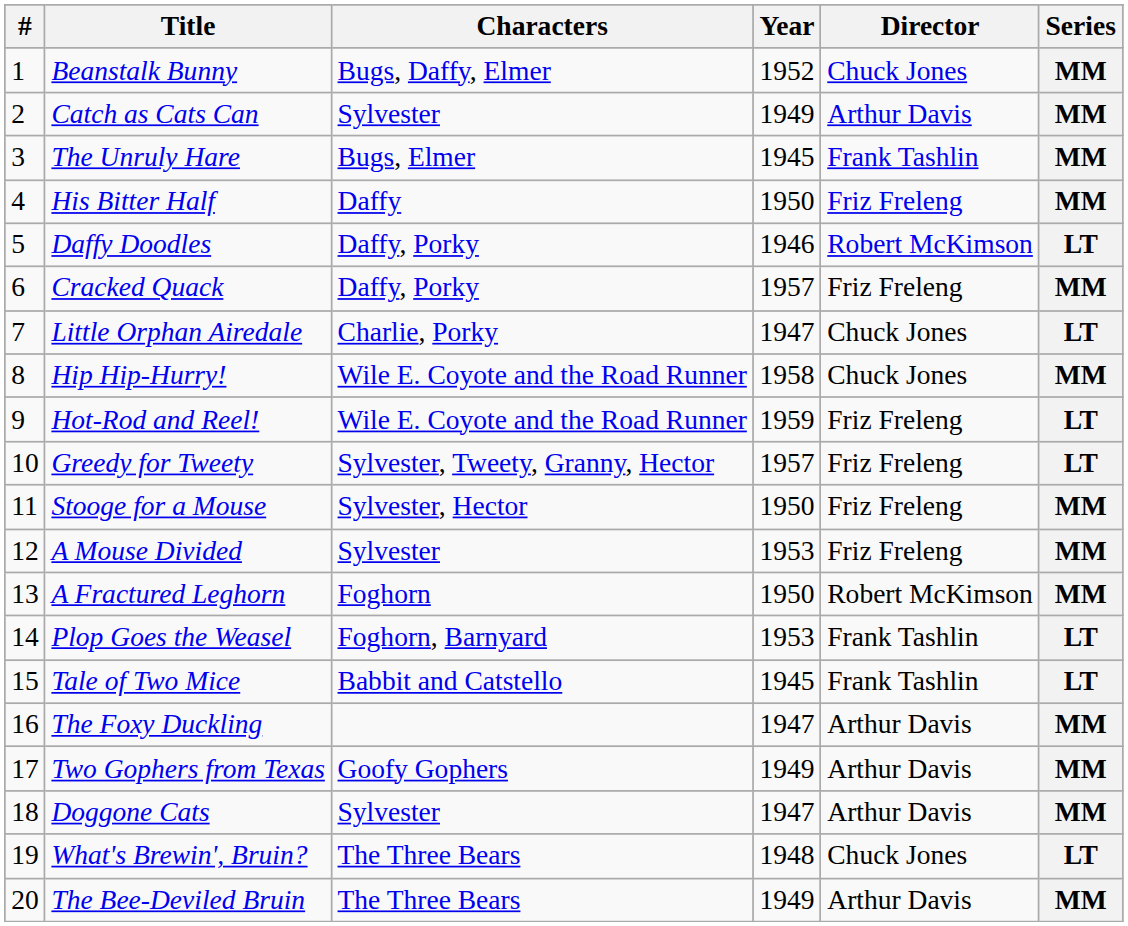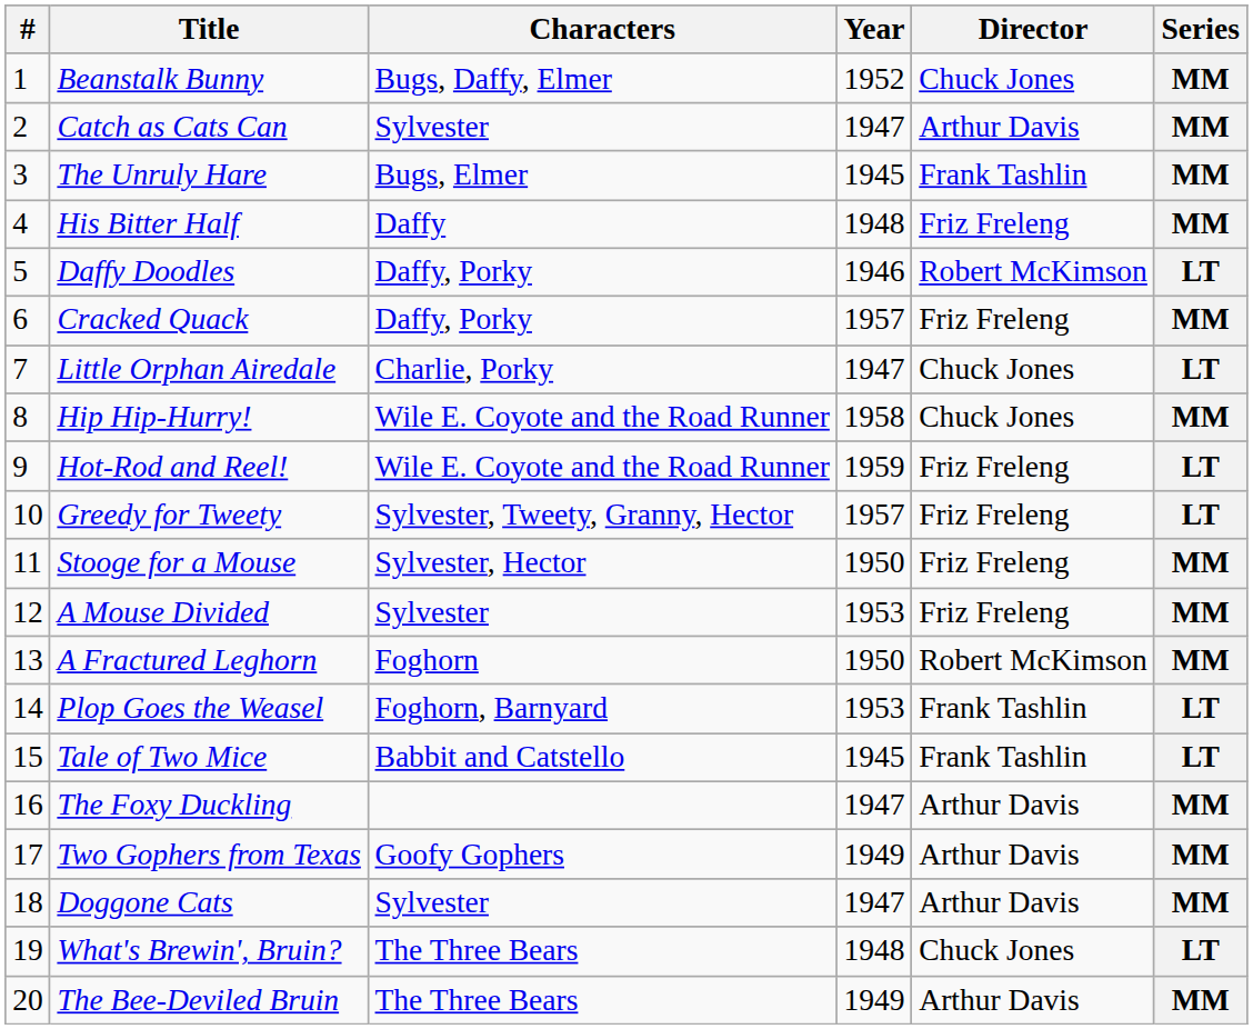 <table class="wikitable sortable">
 <tr>
 <th>#</th>
 <th>Title</th>
 <th>Characters</th>
 <th>Year</th>
 <th>Director</th>
 <th>Series</th>
 </tr>
 <tr>
 <td>1</td>
 <td><em><a href='#'>Beanstalk Bunny</a></em></td>
 <td><a href='#'>Bugs</a>, <a href='#'>Daffy</a>, <a href='#'>Elmer</a></td>
 <td>1952</td>
 <td><a href='#'>Chuck Jones</a></td>
 <th>MM</th>
 </tr>
 <tr>
 <td>2</td>
 <td><em><a href='#'>Catch as Cats Can</a></em></td>
 <td><a href='#'>Sylvester</a></td>
-<td>1949</td>
+<td>1947</td>
 <td><a href='#'>Arthur Davis</a></td>
 <th>MM</th>
 </tr>
 <tr>
 <td>3</td>
 <td><em><a href='#'>The Unruly Hare</a></em></td>
 <td><a href='#'>Bugs</a>, <a href='#'>Elmer</a></td>
 <td>1945</td>
 <td><a href='#'>Frank Tashlin</a></td>
 <th>MM</th>
 </tr>
 <tr>
 <td>4</td>
 <td><em><a href='#'>His Bitter Half</a></em></td>
 <td><a href='#'>Daffy</a></td>
-<td>1950</td>
+<td>1948</td>
 <td><a href='#'>Friz Freleng</a></td>
 <th>MM</th>
 </tr>
 <tr>
 <td>5</td>
 <td><em><a href='#'>Daffy Doodles</a></em></td>
 <td><a href='#'>Daffy</a>, <a href='#'>Porky</a></td>
 <td>1946</td>
 <td><a href='#'>Robert McKimson</a></td>
 <th>LT</th>
 </tr>
 <tr>
 <td>6</td>
 <td><em><a href='#'>Cracked Quack</a></em></td>
 <td><a href='#'>Daffy</a>, <a href='#'>Porky</a></td>
 <td>1957</td>
 <td>Friz Freleng</td>
 <th>MM</th>
 </tr>
 <tr>
 <td>7</td>
 <td><em><a href='#'>Little Orphan Airedale</a></em></td>
 <td><a href='#'>Charlie</a>, <a href='#'>Porky</a></td>
 <td>1947</td>
 <td>Chuck Jones</td>
 <th>LT</th>
 </tr>
 <tr>
 <td>8</td>
 <td><em><a href='#'>Hip Hip-Hurry!</a></em></td>
 <td><a href='#'>Wile E. Coyote and the Road Runner</a></td>
 <td>1958</td>
 <td>Chuck Jones</td>
 <th>MM</th>
 </tr>
 <tr>
 <td>9</td>
 <td><em><a href='#'>Hot-Rod and Reel!</a></em></td>
 <td><a href='#'>Wile E. Coyote and the Road Runner</a></td>
 <td>1959</td>
 <td>Friz Freleng</td>
 <th>LT</th>
 </tr>
 <tr>
 <td>10</td>
 <td><em><a href='#'>Greedy for Tweety</a></em></td>
 <td><a href='#'>Sylvester</a>, <a href='#'>Tweety</a>, <a href='#'>Granny</a>, <a href='#'>Hector</a></td>
 <td>1957</td>
 <td>Friz Freleng</td>
 <th>LT</th>
 </tr>
 <tr>
 <td>11</td>
 <td><em><a href='#'>Stooge for a Mouse</a></em></td>
 <td><a href='#'>Sylvester</a>, <a href='#'>Hector</a></td>
 <td>1950</td>
 <td>Friz Freleng</td>
 <th>MM</th>
 </tr>
 <tr>
 <td>12</td>
 <td><em><a href='#'>A Mouse Divided</a></em></td>
 <td><a href='#'>Sylvester</a></td>
 <td>1953</td>
 <td>Friz Freleng</td>
 <th>MM</th>
 </tr>
 <tr>
 <td>13</td>
 <td><em><a href='#'>A Fractured Leghorn</a></em></td>
 <td><a href='#'>Foghorn</a></td>
 <td>1950</td>
 <td>Robert McKimson</td>
 <th>MM</th>
 </tr>
 <tr>
 <td>14</td>
 <td><em><a href='#'>Plop Goes the Weasel</a></em></td>
 <td><a href='#'>Foghorn</a>, <a href='#'>Barnyard</a></td>
 <td>1953</td>
 <td>Frank Tashlin</td>
 <th>LT</th>
 </tr>
 <tr>
 <td>15</td>
 <td><em><a href='#'>Tale of Two Mice</a></em></td>
 <td><a href='#'>Babbit and Catstello</a></td>
 <td>1945</td>
 <td>Frank Tashlin</td>
 <th>LT</th>
 </tr>
 <tr>
 <td>16</td>
 <td><em><a href='#'>The Foxy Duckling</a></em></td>
 <td></td>
 <td>1947</td>
 <td>Arthur Davis</td>
 <th>MM</th>
 </tr>
 <tr>
 <td>17</td>
 <td><em><a href='#'>Two Gophers from Texas</a></em></td>
 <td><a href='#'>Goofy Gophers</a></td>
 <td>1949</td>
 <td>Arthur Davis</td>
 <th>MM</th>
 </tr>
 <tr>
 <td>18</td>
 <td><em><a href='#'>Doggone Cats</a></em></td>
 <td><a href='#'>Sylvester</a></td>
 <td>1947</td>
 <td>Arthur Davis</td>
 <th>MM</th>
 </tr>
 <tr>
 <td>19</td>
 <td><em><a href='#'>What's Brewin', Bruin?</a></em></td>
 <td><a href='#'>The Three Bears</a></td>
 <td>1948</td>
 <td>Chuck Jones</td>
 <th>LT</th>
 </tr>
 <tr>
 <td>20</td>
 <td><em><a href='#'>The Bee-Deviled Bruin</a></em></td>
 <td><a href='#'>The Three Bears</a></td>
 <td>1949</td>
 <td>Arthur Davis</td>
 <th>MM</th>
 </tr>
 </table>
